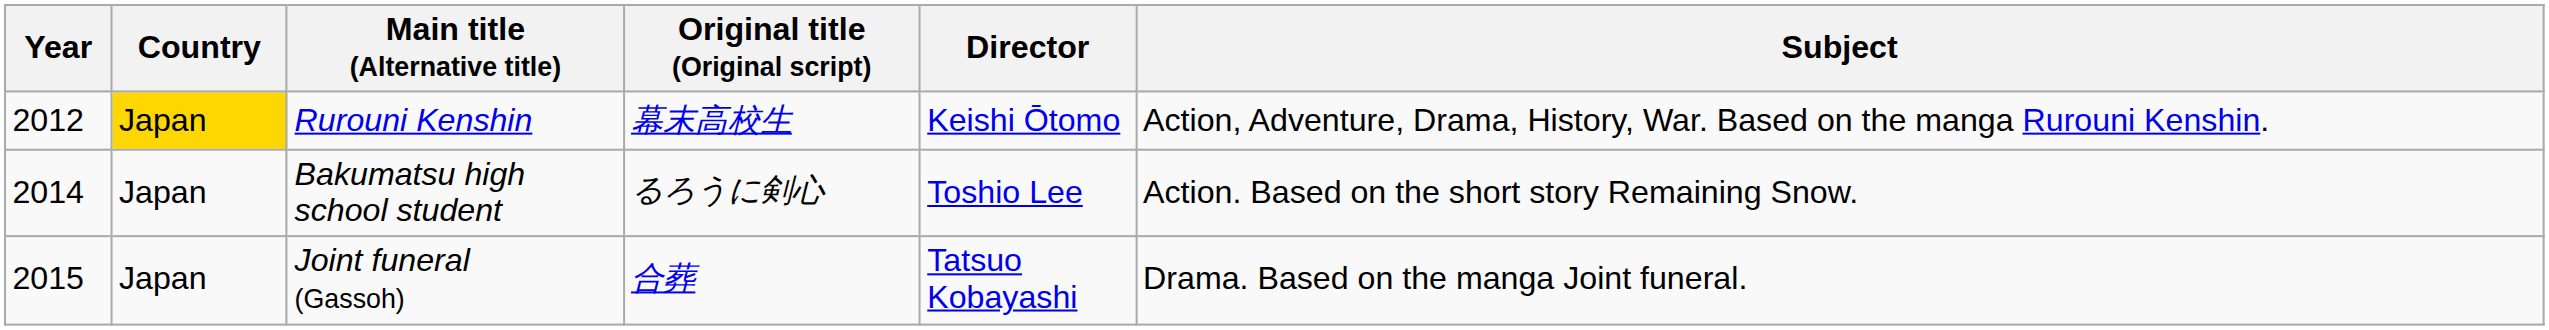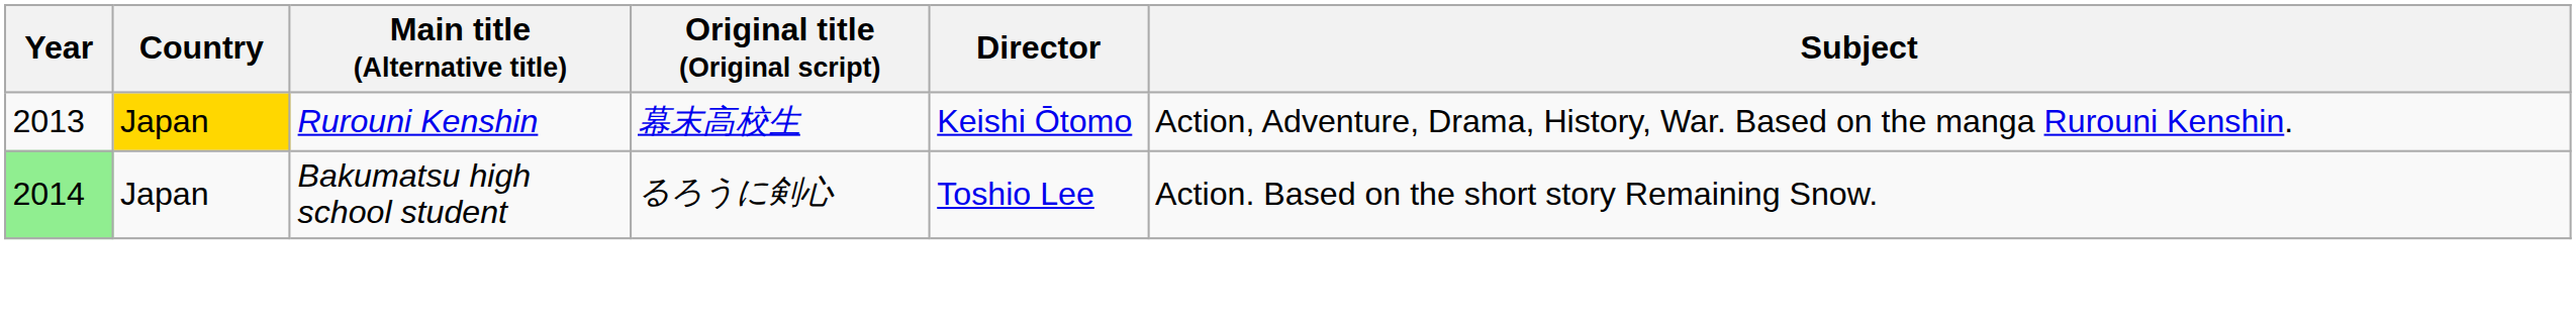 <table class="wikitable sortable" style="width:100%;">
 <tr>
 <th>Year</th>
 <th width= 80>Country</th>
 <th class="unsortable" style="width:160px;">Main title<br><small>(Alternative title)</small></th>
 <th class="unsortable" style="width:140px;">Original title<br><small>(Original script)</small></th>
 <th width=100>Director</th>
 <th class="unsortable">Subject</th>
 </tr>
 <tr>
-<td>2012</td>
+<td>2013</td>
 <td style="background: gold;">Japan</td>
 <td><em><a href='#'>Rurouni Kenshin</a></em></td>
 <td><em><a href='#'>幕末高校生</a></em></td>
 <td><a href='#'>Keishi Ōtomo</a></td>
 <td>Action, Adventure, Drama, History, War. Based on the manga <a href='#'>Rurouni Kenshin</a>.</td>
 </tr>
 <tr>
-<td>2014</td>
+<td style="background: lightgreen;">2014</td>
 <td>Japan</td>
 <td><em>Bakumatsu high school student</em></td>
 <td><em>るろうに剣心</em></td>
 <td><a href='#'>Toshio Lee</a></td>
 <td>Action. Based on the short story Remaining Snow.</td>
 </tr>
-<tr>
-<td>2015</td>
-<td>Japan</td>
-<td><em>Joint funeral</em><br><small>(Gassoh)</small></td>
-<td><em><a href='#'>合葬</a></em></td>
-<td><a href='#'>Tatsuo Kobayashi</a></td>
-<td>Drama. Based on the manga Joint funeral.</td>
-</tr>
 </table>
